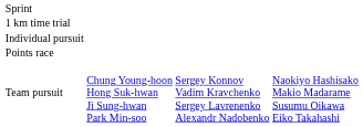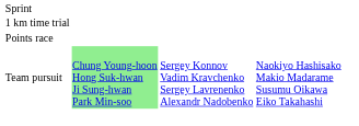 <table>
 <tr>
 <td>Sprint</td>
 <td></td>
 <td></td>
 <td></td>
 </tr>
 <tr>
 <td>1 km time trial</td>
 <td></td>
 <td></td>
 <td></td>
 </tr>
 <tr>
-<td>Individual pursuit</td>
-<td></td>
-<td></td>
-<td></td>
-</tr>
-<tr>
 <td>Points race</td>
 <td></td>
 <td></td>
 <td></td>
 </tr>
 <tr>
 <td>Team pursuit</td>
-<td><br><a href='#'>Chung Young-hoon</a><br><a href='#'>Hong Suk-hwan</a><br><a href='#'>Ji Sung-hwan</a><br><a href='#'>Park Min-soo</a></td>
+<td style="background: lightgreen;"><br><a href='#'>Chung Young-hoon</a><br><a href='#'>Hong Suk-hwan</a><br><a href='#'>Ji Sung-hwan</a><br><a href='#'>Park Min-soo</a></td>
 <td><br><a href='#'>Sergey Konnov</a><br><a href='#'>Vadim Kravchenko</a><br><a href='#'>Sergey Lavrenenko</a><br><a href='#'>Alexandr Nadobenko</a></td>
 <td><br><a href='#'>Naokiyo Hashisako</a><br><a href='#'>Makio Madarame</a><br><a href='#'>Susumu Oikawa</a><br><a href='#'>Eiko Takahashi</a></td>
 </tr>
 </table>
